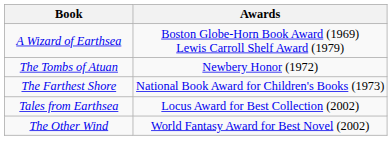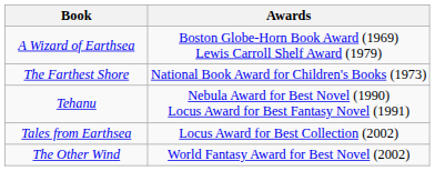 <table class="wikitable" style="text-align: center">
 <tr>
 <th style="min-width: 10em">Book</th>
 <th>Awards</th>
 </tr>
 <tr>
 <td><em><a href='#'>A Wizard of Earthsea</a></em></td>
 <td><a href='#'>Boston Globe-Horn Book Award</a> (1969)<br> <a href='#'>Lewis Carroll Shelf Award</a> (1979)</td>
 </tr>
 <tr>
-<td><em><a href='#'>The Tombs of Atuan</a></em></td>
-<td><a href='#'>Newbery Honor</a> (1972)</td>
+<td><em><a href='#'>The Farthest Shore</a></em></td>
+<td><a href='#'>National Book Award for Children's Books</a> (1973)</td>
 </tr>
 <tr>
-<td><em><a href='#'>The Farthest Shore</a></em></td>
-<td><a href='#'>National Book Award for Children's Books</a> (1973)</td>
+<td><em><a href='#'>Tehanu</a></em></td>
+<td><a href='#'>Nebula Award for Best Novel</a> (1990)<br> <a href='#'>Locus Award for Best Fantasy Novel</a> (1991)</td>
 </tr>
 <tr>
 <td><em><a href='#'>Tales from Earthsea</a></em></td>
 <td><a href='#'>Locus Award for Best Collection</a> (2002)</td>
 </tr>
 <tr>
 <td><em><a href='#'>The Other Wind</a></em></td>
 <td><a href='#'>World Fantasy Award for Best Novel</a> (2002)</td>
 </tr>
 </table>
